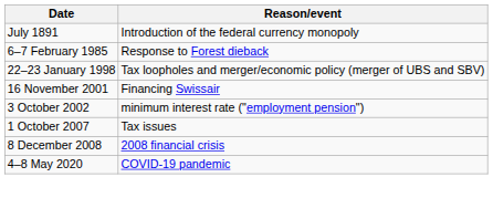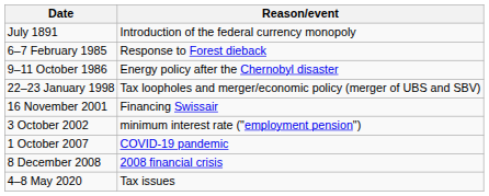 <table class="wikitable zebra">
 <tr class="backgroundcolor5">
 <th>Date</th>
 <th>Reason/event</th>
 </tr>
 <tr>
 <td>July 1891</td>
 <td>Introduction of the federal currency monopoly</td>
 </tr>
 <tr>
 <td>6–7 February 1985</td>
 <td>Response to <a href='#'>Forest dieback</a></td>
+</tr>
+<tr>
+<td>9–11 October 1986</td>
+<td>Energy policy after the <a href='#'>Chernobyl disaster</a></td>
 </tr>
 <tr>
 <td>22–23 January 1998</td>
 <td>Tax loopholes and merger/economic policy (merger of UBS and SBV)</td>
 </tr>
 <tr>
 <td>16 November 2001</td>
 <td>Financing <a href='#'>Swissair</a></td>
 </tr>
 <tr>
 <td>3 October 2002</td>
 <td>minimum interest rate ("<a href='#'>employment pension</a>")</td>
 </tr>
 <tr>
 <td>1 October 2007</td>
-<td>Tax issues</td>
+<td><a href='#'>COVID-19 pandemic</a></td>
 </tr>
 <tr>
 <td>8 December 2008</td>
 <td><a href='#'>2008 financial crisis</a></td>
 </tr>
 <tr>
 <td>4–8 May 2020</td>
-<td><a href='#'>COVID-19 pandemic</a></td>
+<td>Tax issues</td>
 </tr>
 </table>
